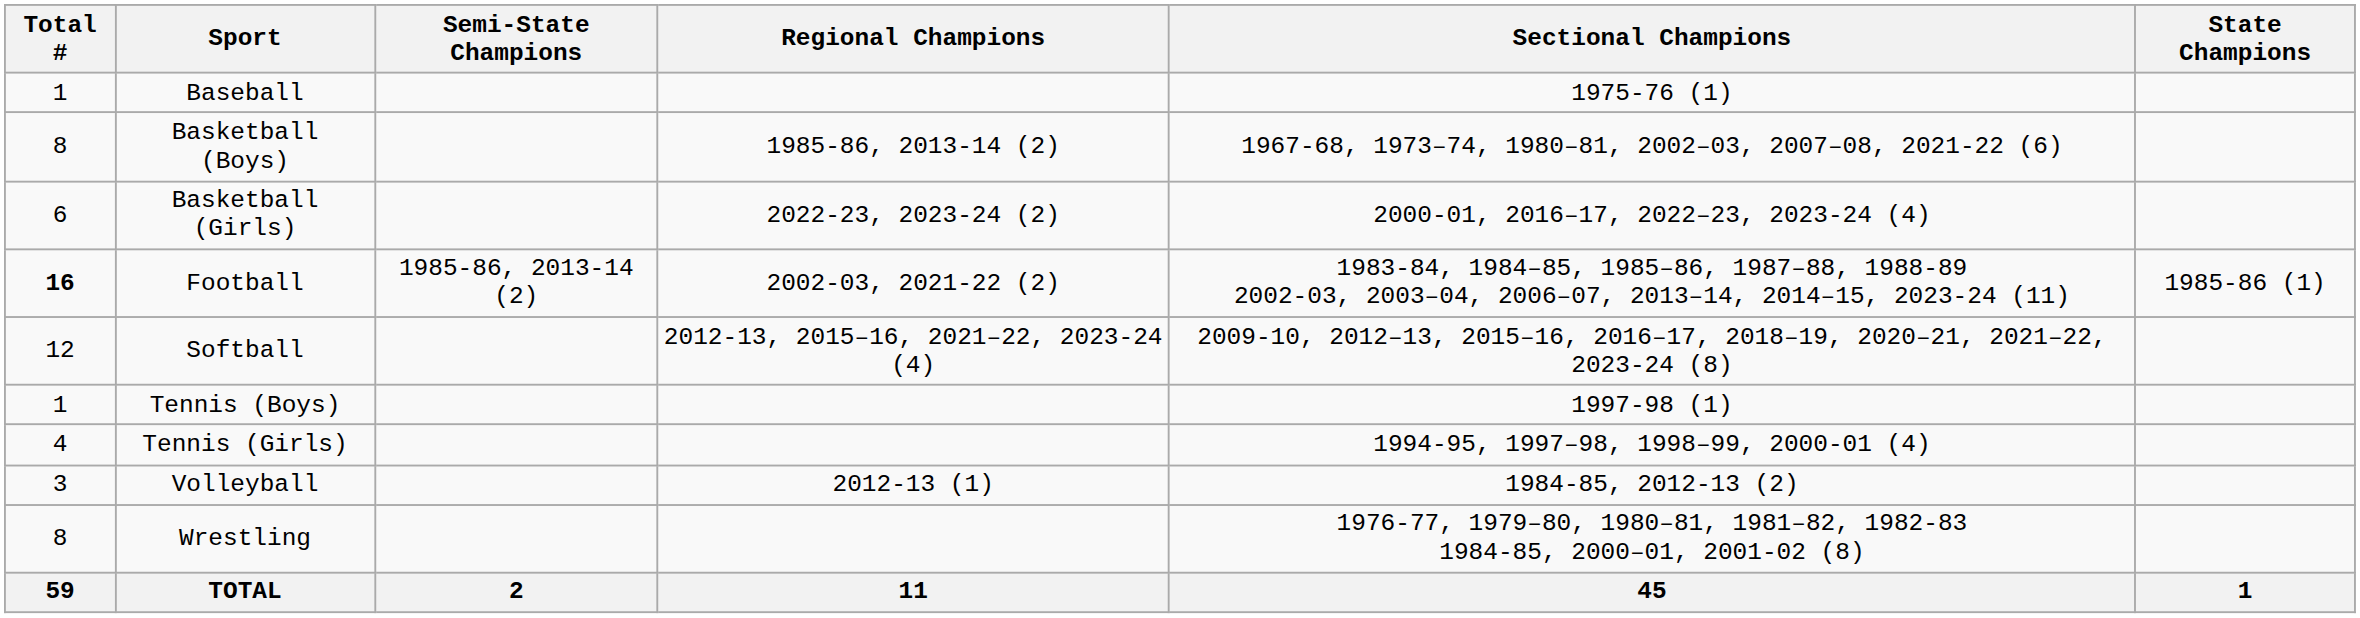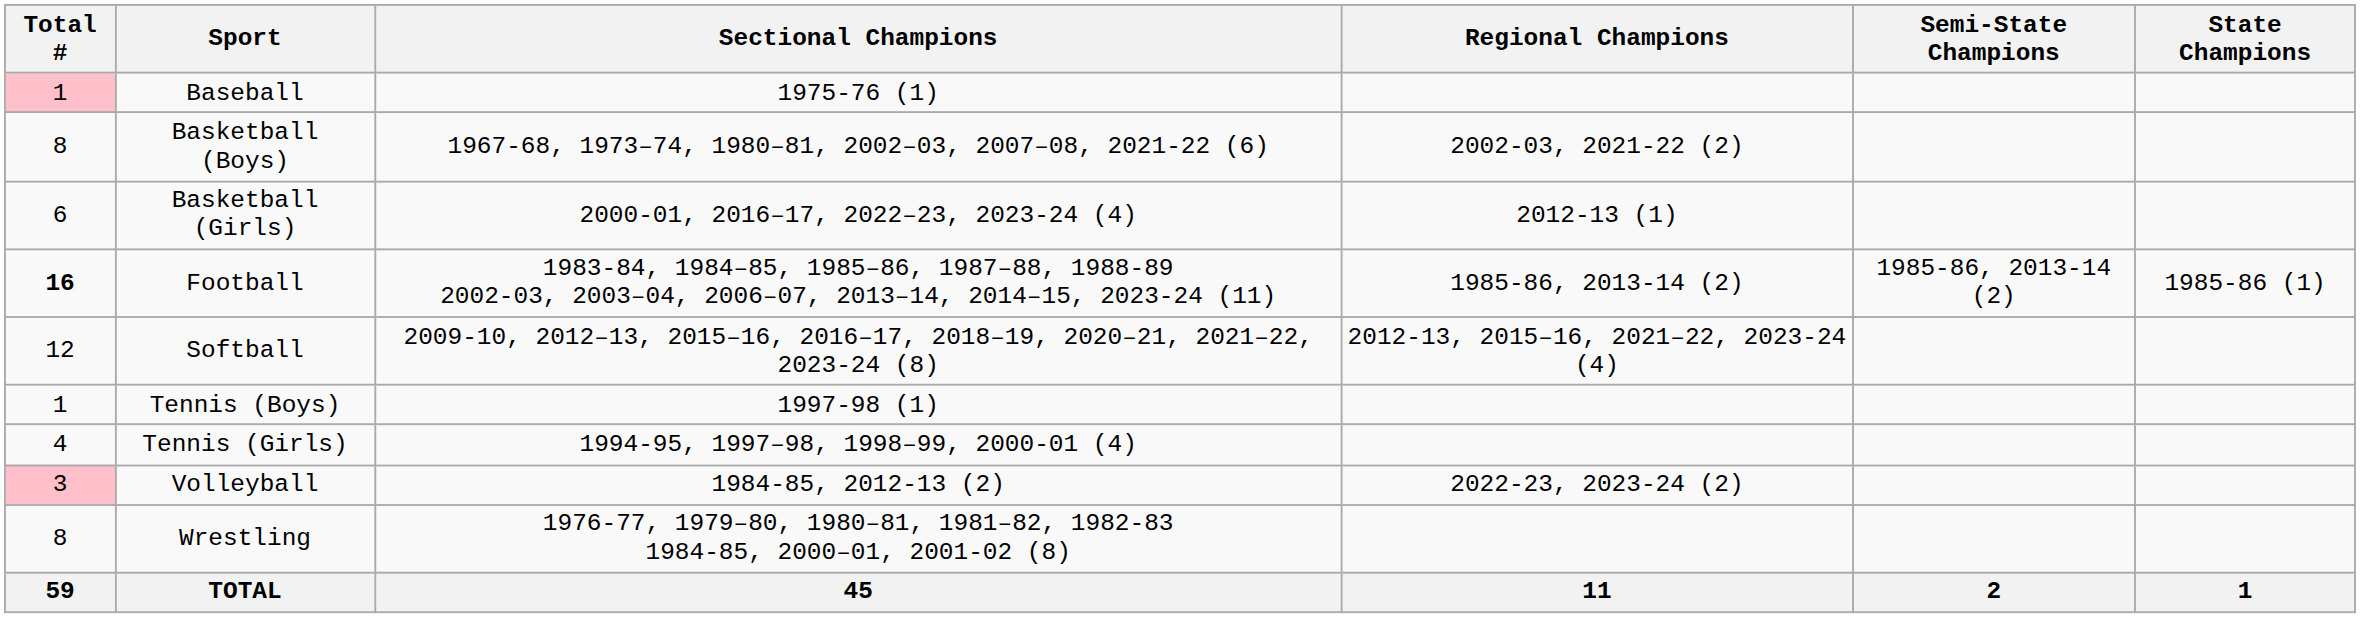 <table class="wikitable sortable" style="text-align: center">
 <tr>
 <th>Total #</th>
 <th>Sport</th>
+<th class="unsortable">Sectional Champions</th>
+<th class="unsortable">Regional Champions</th>
 <th class="unsortable">Semi-State Champions</th>
-<th class="unsortable">Regional Champions</th>
-<th class="unsortable">Sectional Champions</th>
 <th class="unsortable">State Champions</th>
 </tr>
 <tr>
-<td>1</td>
+<td style="background: pink;">1</td>
 <td>Baseball</td>
+<td>1975-76 (1)</td>
 <td></td>
 <td></td>
-<td>1975-76 (1)</td>
 <td></td>
 </tr>
 <tr>
 <td>8</td>
 <td>Basketball (Boys)</td>
+<td>1967-68, 1973–74, 1980–81, 2002–03, 2007–08, 2021-22 (6)</td>
+<td>2002-03, 2021-22 (2)</td>
 <td></td>
-<td>1985-86, 2013-14 (2)</td>
-<td>1967-68, 1973–74, 1980–81, 2002–03, 2007–08, 2021-22 (6)</td>
 <td></td>
 </tr>
 <tr>
 <td>6</td>
 <td>Basketball (Girls)</td>
+<td>2000-01, 2016–17, 2022–23, 2023-24 (4)</td>
+<td>2012-13 (1)</td>
 <td></td>
-<td>2022-23, 2023-24 (2)</td>
-<td>2000-01, 2016–17, 2022–23, 2023-24 (4)</td>
 <td></td>
 </tr>
 <tr>
 <td><strong>16</strong></td>
 <td>Football</td>
+<td>1983-84, 1984–85, 1985–86, 1987–88, 1988-89<br>2002-03, 2003–04, 2006–07, 2013–14, 2014–15, 2023-24 (11)</td>
 <td>1985-86, 2013-14 (2)</td>
-<td>2002-03, 2021-22 (2)</td>
-<td>1983-84, 1984–85, 1985–86, 1987–88, 1988-89<br>2002-03, 2003–04, 2006–07, 2013–14, 2014–15, 2023-24 (11)</td>
+<td>1985-86, 2013-14 (2)</td>
 <td>1985-86 (1)</td>
 </tr>
 <tr>
 <td>12</td>
 <td>Softball</td>
+<td>2009-10, 2012–13, 2015–16, 2016–17, 2018–19, 2020–21, 2021–22, 2023-24 (8)</td>
+<td>2012-13, 2015–16, 2021–22, 2023-24 (4)</td>
 <td></td>
-<td>2012-13, 2015–16, 2021–22, 2023-24 (4)</td>
-<td>2009-10, 2012–13, 2015–16, 2016–17, 2018–19, 2020–21, 2021–22, 2023-24 (8)</td>
 <td></td>
 </tr>
 <tr>
 <td>1</td>
 <td>Tennis (Boys)</td>
+<td>1997-98 (1)</td>
 <td></td>
 <td></td>
-<td>1997-98 (1)</td>
 <td></td>
 </tr>
 <tr>
 <td>4</td>
 <td>Tennis (Girls)</td>
+<td>1994-95, 1997–98, 1998–99, 2000-01 (4)</td>
 <td></td>
 <td></td>
-<td>1994-95, 1997–98, 1998–99, 2000-01 (4)</td>
 <td></td>
 </tr>
 <tr>
-<td>3</td>
+<td style="background: pink;">3</td>
 <td>Volleyball</td>
+<td>1984-85, 2012-13 (2)</td>
+<td>2022-23, 2023-24 (2)</td>
 <td></td>
-<td>2012-13 (1)</td>
-<td>1984-85, 2012-13 (2)</td>
 <td></td>
 </tr>
 <tr>
 <td>8</td>
 <td>Wrestling</td>
+<td>1976-77, 1979–80, 1980–81, 1981–82, 1982-83<br>1984-85, 2000–01, 2001-02 (8)</td>
 <td></td>
 <td></td>
-<td>1976-77, 1979–80, 1980–81, 1981–82, 1982-83<br>1984-85, 2000–01, 2001-02 (8)</td>
 <td></td>
 </tr>
 <tr>
 <th><strong>59</strong></th>
 <th><strong>TOTAL</strong></th>
+<th><strong>45</strong></th>
+<th><strong>11</strong></th>
 <th><strong>2</strong></th>
-<th><strong>11</strong></th>
-<th><strong>45</strong></th>
 <th><strong>1</strong></th>
 </tr>
 </table>
